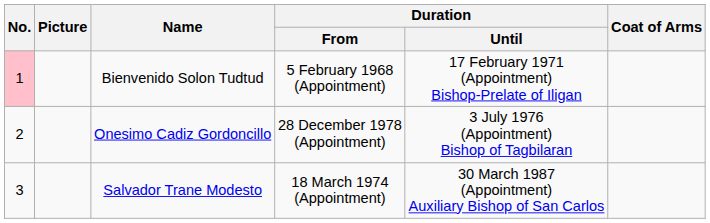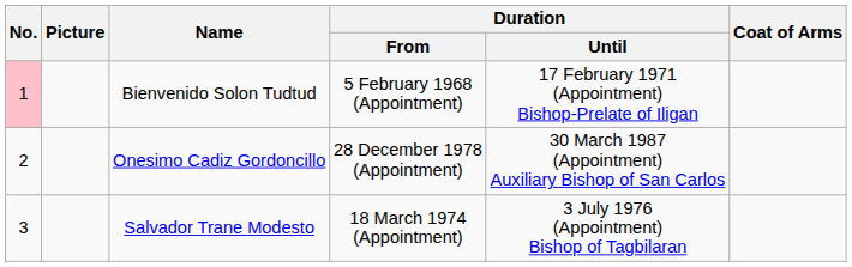 <table class="wikitable" style="text-align: center;">
 <tr>
 <th rowspan="2" scope="col">No.</th>
 <th rowspan="2" scope="col">Picture</th>
 <th rowspan="2" scope="col">Name</th>
 <th colspan="2" scope="col">Duration</th>
 <th rowspan="2" scope="col">Coat of Arms</th>
 </tr>
 <tr>
 <th scope="col">From</th>
 <th scope="col">Until</th>
 </tr>
 <tr>
 <td style="background: pink;">1</td>
 <td></td>
 <td>Bienvenido Solon Tudtud</td>
 <td>5 February 1968<br>(Appointment)</td>
 <td>17 February 1971<br>(Appointment)<br><a href='#'>Bishop-Prelate of Iligan</a></td>
 <td></td>
 </tr>
 <tr>
 <td>2</td>
 <td></td>
 <td><a href='#'>Onesimo Cadiz Gordoncillo</a></td>
 <td>28 December 1978<br>(Appointment)</td>
-<td>3 July 1976<br>(Appointment)<br><a href='#'>Bishop of Tagbilaran</a></td>
+<td>30 March 1987<br>(Appointment)<br><a href='#'>Auxiliary Bishop of San Carlos</a></td>
 <td></td>
 </tr>
 <tr>
 <td>3</td>
 <td></td>
 <td><a href='#'>Salvador Trane Modesto</a></td>
 <td>18 March 1974<br>(Appointment)</td>
-<td>30 March 1987<br>(Appointment)<br><a href='#'>Auxiliary Bishop of San Carlos</a></td>
+<td>3 July 1976<br>(Appointment)<br><a href='#'>Bishop of Tagbilaran</a></td>
 <td></td>
 </tr>
 </table>
